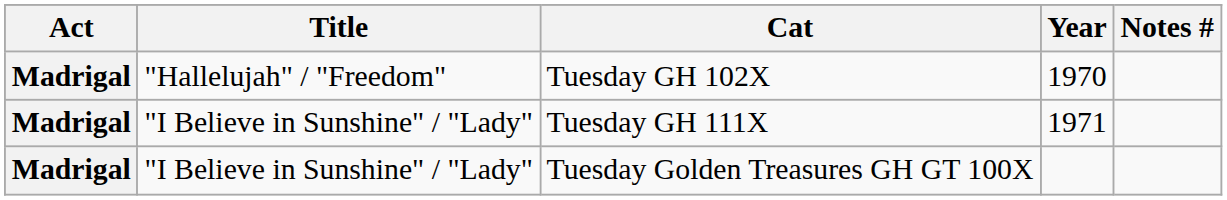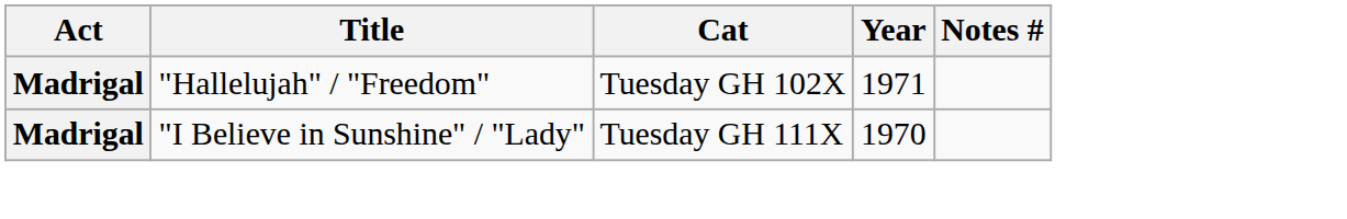 <table class="wikitable plainrowheaders sortable">
 <tr>
 <th scope="col">Act</th>
 <th scope="col" class="unsortable">Title</th>
 <th scope="col">Cat</th>
 <th scope="col">Year</th>
 <th scope="col" class="unsortable">Notes #</th>
 </tr>
 <tr>
 <th scope="row">Madrigal</th>
 <td>"Hallelujah" / "Freedom"</td>
 <td>Tuesday GH 102X</td>
-<td>1970</td>
+<td>1971</td>
 <td></td>
 </tr>
 <tr>
 <th scope="row">Madrigal</th>
 <td>"I Believe in Sunshine" / "Lady"</td>
 <td>Tuesday GH 111X</td>
-<td>1971</td>
-<td></td>
-</tr>
-<tr>
-<th scope="row">Madrigal</th>
-<td>"I Believe in Sunshine" / "Lady"</td>
-<td>Tuesday Golden Treasures GH GT 100X</td>
-<td></td>
+<td>1970</td>
 <td></td>
 </tr>
 </table>
